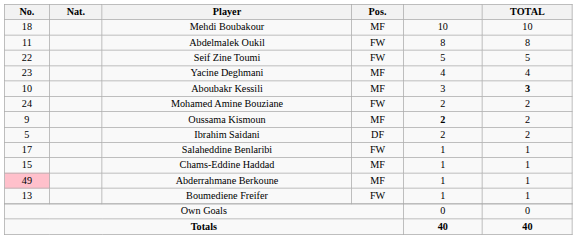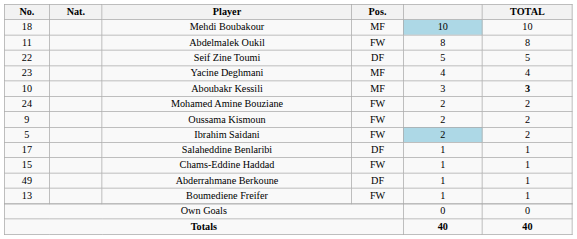 <table class="wikitable sortable alternance"  style="font-size:85%; text-align:center; line-height:14px; width:60%;">
 <tr>
 <th width=10>No.</th>
 <th width=10>Nat.</th>
 <th width=140>Player</th>
 <th width=10>Pos.</th>
 <th width=40></th>
 <th width=10>TOTAL</th>
 </tr>
 <tr>
 <td>18</td>
 <td></td>
 <td>Mehdi Boubakour</td>
 <td>MF</td>
-<td>10</td>
+<td style="background: lightblue;">10</td>
 <td>10</td>
 </tr>
 <tr>
 <td>11</td>
 <td></td>
 <td>Abdelmalek Oukil</td>
 <td>FW</td>
 <td>8</td>
 <td>8</td>
 </tr>
 <tr>
 <td>22</td>
 <td></td>
 <td>Seif Zine Toumi</td>
-<td>FW</td>
+<td>DF</td>
 <td>5</td>
 <td>5</td>
 </tr>
 <tr>
 <td>23</td>
 <td></td>
 <td>Yacine Deghmani</td>
 <td>MF</td>
 <td>4</td>
 <td>4</td>
 </tr>
 <tr>
 <td>10</td>
 <td></td>
 <td>Aboubakr Kessili</td>
 <td>MF</td>
 <td>3</td>
 <td><strong>3</strong></td>
 </tr>
 <tr>
 <td>24</td>
 <td></td>
 <td>Mohamed Amine Bouziane</td>
 <td>FW</td>
 <td>2</td>
 <td>2</td>
 </tr>
 <tr>
 <td>9</td>
 <td></td>
 <td>Oussama Kismoun</td>
-<td>MF</td>
-<td><strong>2</strong></td>
+<td>FW</td>
+<td>2</td>
 <td>2</td>
 </tr>
 <tr>
 <td>5</td>
 <td></td>
 <td>Ibrahim Saidani</td>
-<td>DF</td>
-<td>2</td>
+<td>FW</td>
+<td style="background: lightblue;">2</td>
 <td>2</td>
 </tr>
 <tr>
 <td>17</td>
 <td></td>
 <td>Salaheddine Benlaribi</td>
-<td>FW</td>
+<td>DF</td>
 <td>1</td>
 <td>1</td>
 </tr>
 <tr>
 <td>15</td>
 <td></td>
 <td>Chams-Eddine Haddad</td>
-<td>MF</td>
+<td>FW</td>
 <td>1</td>
 <td>1</td>
 </tr>
 <tr>
-<td style="background: pink;">49</td>
+<td>49</td>
 <td></td>
 <td>Abderrahmane Berkoune</td>
-<td>MF</td>
+<td>DF</td>
 <td>1</td>
 <td>1</td>
 </tr>
 <tr>
 <td>13</td>
 <td></td>
 <td>Boumediene Freifer</td>
 <td>FW</td>
 <td>1</td>
 <td>1</td>
 </tr>
 <tr>
 </tr>
 <tr class="sortbottom">
 <td colspan="4">Own Goals</td>
 <td>0</td>
 <td>0</td>
 </tr>
 <tr class="sortbottom">
 <td colspan="4"><strong>Totals</strong></td>
 <td><strong>40</strong></td>
 <td><strong>40</strong></td>
 </tr>
 </table>
